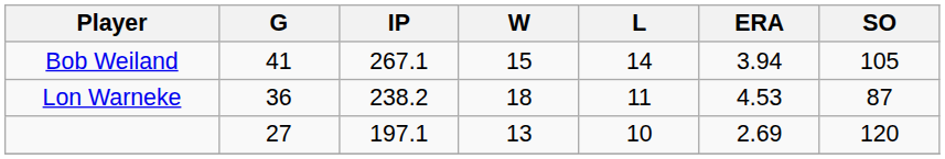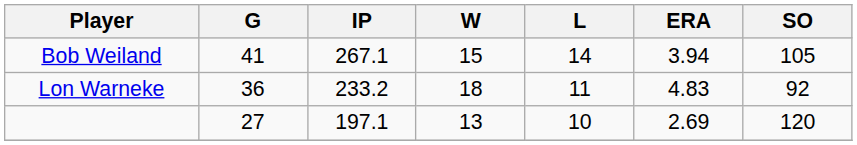 <table class="wikitable sortable">
 <tr>
 <th bgcolor="#DDDDFF" width="16%">Player</th>
 <th bgcolor="#DDDDFF" width="9%">G</th>
 <th bgcolor="#DDDDFF" width="9%">IP</th>
 <th bgcolor="#DDDDFF" width="9%">W</th>
 <th bgcolor="#DDDDFF" width="9%">L</th>
 <th bgcolor="#DDDDFF" width="9%">ERA</th>
 <th bgcolor="#DDDDFF" width="9%">SO</th>
 </tr>
 <tr align="center">
 <td><a href='#'>Bob Weiland</a></td>
 <td>41</td>
 <td>267.1</td>
 <td>15</td>
 <td>14</td>
 <td>3.94</td>
 <td>105</td>
 </tr>
 <tr align="center">
 <td><a href='#'>Lon Warneke</a></td>
 <td>36</td>
-<td>238.2</td>
+<td>233.2</td>
 <td>18</td>
 <td>11</td>
-<td>4.53</td>
-<td>87</td>
+<td>4.83</td>
+<td>92</td>
 </tr>
 <tr align="center">
 <td></td>
 <td>27</td>
 <td>197.1</td>
 <td>13</td>
 <td>10</td>
 <td>2.69</td>
 <td>120</td>
 </tr>
 <tr align="center">
 </tr>
 </table>
